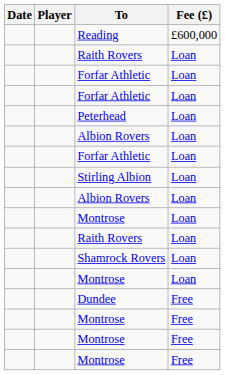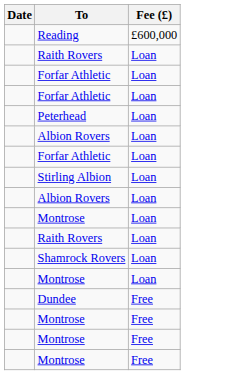 <table class="wikitable sortable" style="font-size:95%">
 <tr>
 <th>Date</th>
-<th>Player</th>
 <th>To</th>
 <th>Fee (£)</th>
 </tr>
 <tr>
 <td></td>
-<td> </td>
 <td><a href='#'>Reading</a></td>
 <td>£600,000</td>
 </tr>
 <tr>
 <td></td>
-<td> </td>
 <td><a href='#'>Raith Rovers</a></td>
 <td><a href='#'>Loan</a></td>
 </tr>
 <tr>
 <td></td>
-<td> </td>
 <td><a href='#'>Forfar Athletic</a></td>
 <td><a href='#'>Loan</a></td>
 </tr>
 <tr>
 <td></td>
-<td> </td>
 <td><a href='#'>Forfar Athletic</a></td>
 <td><a href='#'>Loan</a></td>
 </tr>
 <tr>
 <td></td>
-<td> </td>
 <td><a href='#'>Peterhead</a></td>
 <td><a href='#'>Loan</a></td>
 </tr>
 <tr>
 <td></td>
-<td> </td>
 <td><a href='#'>Albion Rovers</a></td>
 <td><a href='#'>Loan</a></td>
 </tr>
 <tr>
 <td></td>
-<td> </td>
 <td><a href='#'>Forfar Athletic</a></td>
 <td><a href='#'>Loan</a></td>
 </tr>
 <tr>
 <td></td>
-<td> </td>
 <td><a href='#'>Stirling Albion</a></td>
 <td><a href='#'>Loan</a></td>
 </tr>
 <tr>
 <td></td>
-<td> </td>
 <td><a href='#'>Albion Rovers</a></td>
 <td><a href='#'>Loan</a></td>
 </tr>
 <tr>
 <td></td>
-<td> </td>
 <td><a href='#'>Montrose</a></td>
 <td><a href='#'>Loan</a></td>
 </tr>
 <tr>
 <td></td>
-<td> </td>
 <td><a href='#'>Raith Rovers</a></td>
 <td><a href='#'>Loan</a></td>
 </tr>
 <tr>
 <td></td>
-<td> </td>
 <td><a href='#'>Shamrock Rovers</a></td>
 <td><a href='#'>Loan</a></td>
 </tr>
 <tr>
 <td></td>
-<td> </td>
 <td><a href='#'>Montrose</a></td>
 <td><a href='#'>Loan</a></td>
 </tr>
 <tr>
 <td></td>
-<td> </td>
 <td><a href='#'>Dundee</a></td>
 <td><a href='#'>Free</a></td>
 </tr>
 <tr>
 <td></td>
-<td> </td>
 <td><a href='#'>Montrose</a></td>
 <td><a href='#'>Free</a></td>
 </tr>
 <tr>
 <td></td>
-<td> </td>
 <td><a href='#'>Montrose</a></td>
 <td><a href='#'>Free</a></td>
 </tr>
 <tr>
 <td></td>
-<td> </td>
 <td><a href='#'>Montrose</a></td>
 <td><a href='#'>Free</a></td>
 </tr>
 </table>
